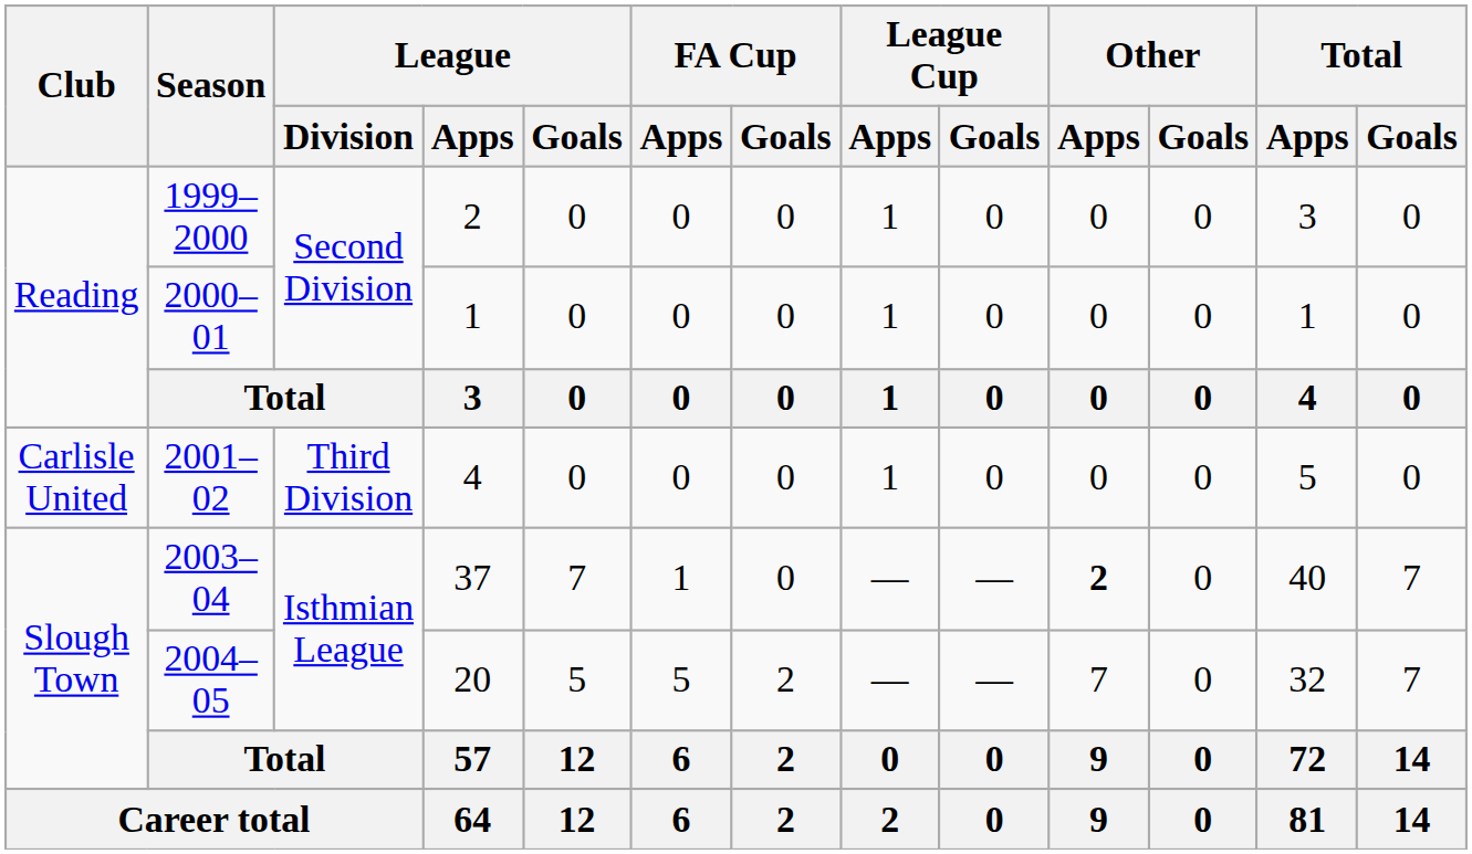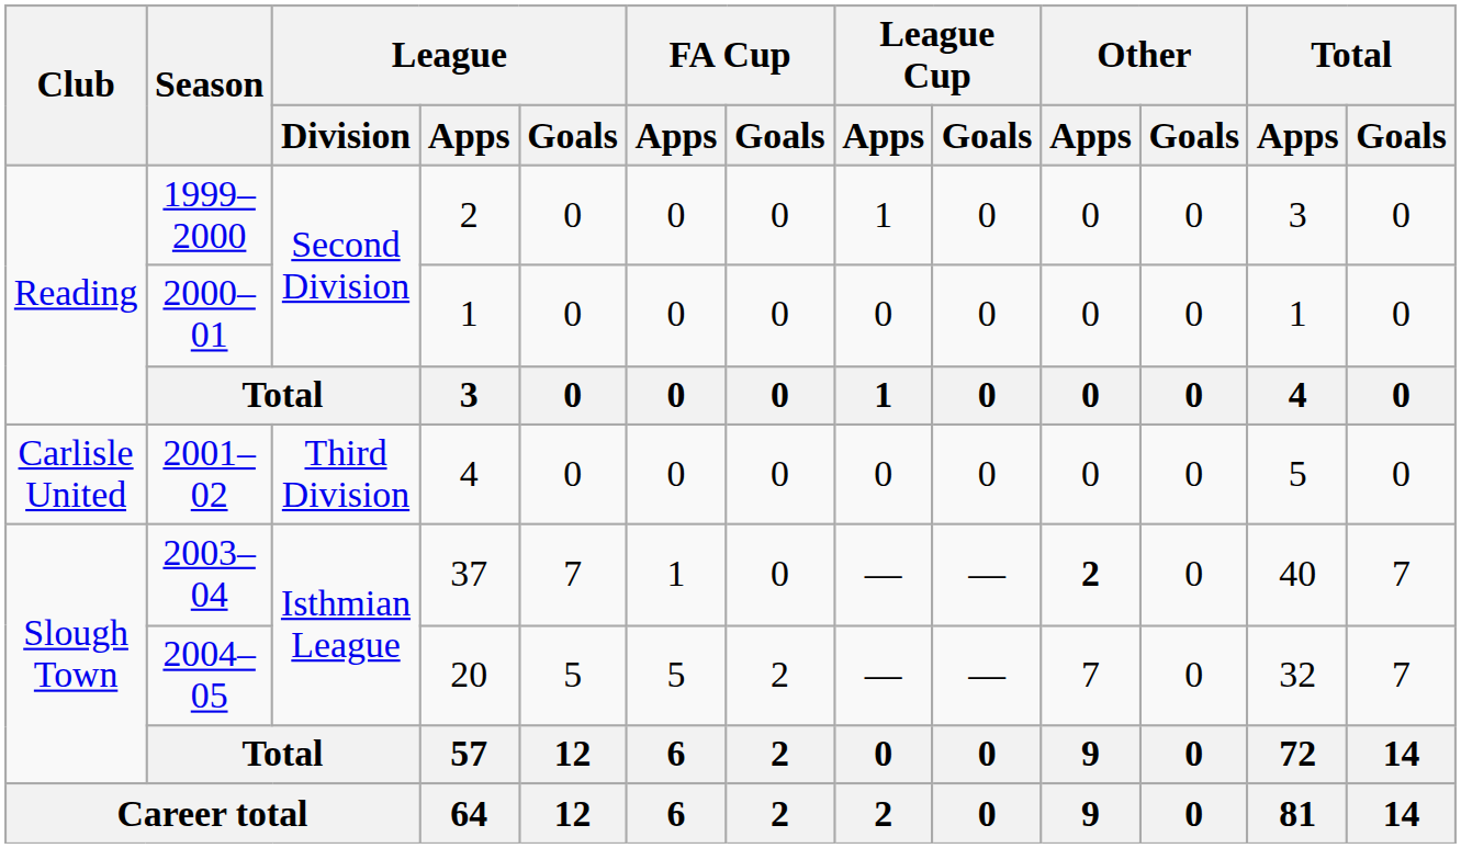 <table class="wikitable" style="text-align: center">
 <tr>
 <th rowspan=2>Club</th>
 <th rowspan=2>Season</th>
 <th colspan=3>League</th>
 <th colspan=2>FA Cup</th>
 <th colspan=2>League Cup</th>
 <th colspan=2>Other</th>
 <th colspan=2>Total</th>
 </tr>
 <tr>
 <th>Division</th>
 <th>Apps</th>
 <th>Goals</th>
 <th>Apps</th>
 <th>Goals</th>
 <th>Apps</th>
 <th>Goals</th>
 <th>Apps</th>
 <th>Goals</th>
 <th>Apps</th>
 <th>Goals</th>
 </tr>
 <tr>
 <td rowspan=3><a href='#'>Reading</a></td>
 <td><a href='#'>1999–2000</a></td>
 <td rowspan=2><a href='#'>Second Division</a></td>
 <td>2</td>
 <td>0</td>
 <td>0</td>
 <td>0</td>
 <td>1</td>
 <td>0</td>
 <td>0</td>
 <td>0</td>
 <td>3</td>
 <td>0</td>
 </tr>
 <tr>
 <td><a href='#'>2000–01</a></td>
 <td>1</td>
 <td>0</td>
 <td>0</td>
 <td>0</td>
-<td>1</td>
+<td>0</td>
 <td>0</td>
 <td>0</td>
 <td>0</td>
 <td>1</td>
 <td>0</td>
 </tr>
 <tr>
 <th colspan=2>Total</th>
 <th>3</th>
 <th>0</th>
 <th>0</th>
 <th>0</th>
 <th>1</th>
 <th>0</th>
 <th>0</th>
 <th>0</th>
 <th>4</th>
 <th>0</th>
 </tr>
 <tr>
 <td><a href='#'>Carlisle United</a></td>
 <td><a href='#'>2001–02</a></td>
 <td><a href='#'>Third Division</a></td>
 <td>4</td>
 <td>0</td>
 <td>0</td>
 <td>0</td>
-<td>1</td>
+<td>0</td>
 <td>0</td>
 <td>0</td>
 <td>0</td>
 <td>5</td>
 <td>0</td>
 </tr>
 <tr>
 <td rowspan=3><a href='#'>Slough Town</a></td>
 <td><a href='#'>2003–04</a></td>
 <td rowspan=2><a href='#'>Isthmian League</a></td>
 <td>37</td>
 <td>7</td>
 <td>1</td>
 <td>0</td>
 <td>—</td>
 <td>—</td>
 <td><strong>2</strong></td>
 <td>0</td>
 <td>40</td>
 <td>7</td>
 </tr>
 <tr>
 <td><a href='#'>2004–05</a></td>
 <td>20</td>
 <td>5</td>
 <td>5</td>
 <td>2</td>
 <td>—</td>
 <td>—</td>
 <td>7</td>
 <td>0</td>
 <td>32</td>
 <td>7</td>
 </tr>
 <tr>
 <th colspan=2>Total</th>
 <th>57</th>
 <th>12</th>
 <th>6</th>
 <th>2</th>
 <th>0</th>
 <th>0</th>
 <th>9</th>
 <th>0</th>
 <th>72</th>
 <th>14</th>
 </tr>
 <tr>
 <th colspan=3>Career total</th>
 <th>64</th>
 <th>12</th>
 <th>6</th>
 <th>2</th>
 <th>2</th>
 <th>0</th>
 <th>9</th>
 <th>0</th>
 <th>81</th>
 <th>14</th>
 </tr>
 </table>
